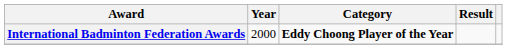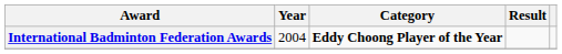 <table class="wikitable plainrowheaders sortable">
 <tr>
 <th scope="col">Award</th>
 <th scope="col">Year</th>
 <th scope="col">Category</th>
 <th scope="col">Result</th>
 <th scope="col" class="unsortable"></th>
 </tr>
 <tr>
 <th scope="row"><a href='#'>International Badminton Federation Awards</a></th>
-<td>2000</td>
+<td>2004</td>
 <td><strong>Eddy Choong Player of the Year</strong></td>
 <td></td>
 <td></td>
 </tr>
 <tr>
 </tr>
 </table>
